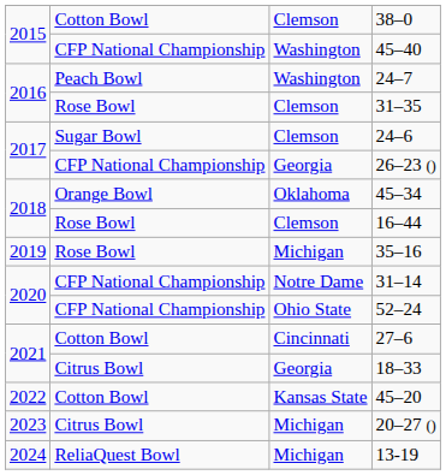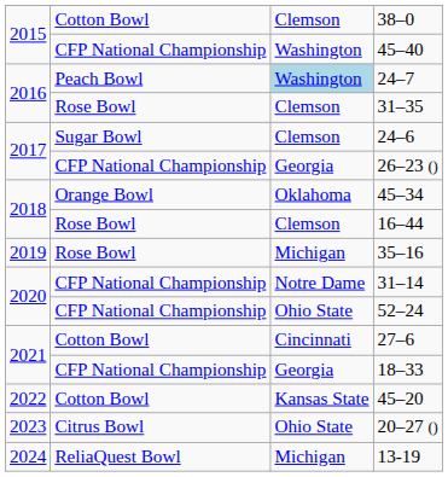 <table class="wikitable">
 <tr>
 </tr>
 <tr>
 <td rowspan=2><a href='#'>2015</a></td>
 <td><a href='#'>Cotton Bowl</a></td>
 <td><a href='#'>Clemson</a></td>
 <td><strong></strong> 38–0</td>
 </tr>
 <tr>
 <td><a href='#'>CFP National Championship</a></td>
 <td><a href='#'>Washington</a></td>
 <td><strong></strong> 45–40</td>
 </tr>
 <tr>
 <td rowspan=2><a href='#'>2016</a></td>
 <td><a href='#'>Peach Bowl</a></td>
-<td><a href='#'>Washington</a></td>
+<td style="background: lightblue;"><a href='#'>Washington</a></td>
 <td><strong></strong> 24–7</td>
 </tr>
 <tr>
 <td><a href='#'>Rose Bowl</a></td>
 <td><a href='#'>Clemson</a></td>
 <td> 31–35</td>
 </tr>
 <tr>
 <td rowspan=2><a href='#'>2017</a></td>
 <td><a href='#'>Sugar Bowl</a></td>
 <td><a href='#'>Clemson</a></td>
 <td><strong></strong> 24–6</td>
 </tr>
 <tr>
 <td><a href='#'>CFP National Championship</a></td>
 <td><a href='#'>Georgia</a></td>
 <td><strong></strong> 26–23 <small>()</small></td>
 </tr>
 <tr>
 <td rowspan=2><a href='#'>2018</a></td>
 <td><a href='#'>Orange Bowl</a></td>
 <td><a href='#'>Oklahoma</a></td>
 <td><strong></strong> 45–34</td>
 </tr>
 <tr>
 <td><a href='#'>Rose Bowl</a></td>
 <td><a href='#'>Clemson</a></td>
 <td> 16–44</td>
 </tr>
 <tr>
 <td><a href='#'>2019</a></td>
 <td><a href='#'>Rose Bowl</a></td>
 <td><a href='#'>Michigan</a></td>
 <td><strong></strong> 35–16</td>
 </tr>
 <tr>
 <td rowspan=2><a href='#'>2020</a></td>
 <td><a href='#'>CFP National Championship</a></td>
 <td><a href='#'>Notre Dame</a></td>
 <td><strong></strong> 31–14</td>
 </tr>
 <tr>
 <td><a href='#'>CFP National Championship</a></td>
 <td><a href='#'>Ohio State</a></td>
 <td><strong></strong> 52–24</td>
 </tr>
 <tr>
 <td rowspan=2><a href='#'>2021</a></td>
 <td><a href='#'>Cotton Bowl</a></td>
 <td><a href='#'>Cincinnati</a></td>
 <td><strong></strong> 27–6</td>
 </tr>
 <tr>
-<td><a href='#'>Citrus Bowl</a></td>
+<td><a href='#'>CFP National Championship</a></td>
 <td><a href='#'>Georgia</a></td>
 <td> 18–33</td>
 </tr>
 <tr>
 <td><a href='#'>2022</a></td>
 <td><a href='#'>Cotton Bowl</a></td>
 <td><a href='#'>Kansas State</a></td>
 <td><strong></strong> 45–20</td>
 </tr>
 <tr>
 <td><a href='#'>2023</a></td>
 <td><a href='#'>Citrus Bowl</a></td>
-<td><a href='#'>Michigan</a></td>
+<td><a href='#'>Ohio State</a></td>
 <td> 20–27 <small>()</small></td>
 </tr>
 <tr>
 <td><a href='#'>2024</a></td>
 <td><a href='#'>ReliaQuest Bowl</a></td>
 <td><a href='#'>Michigan</a></td>
 <td> 13-19</td>
 </tr>
 </table>
